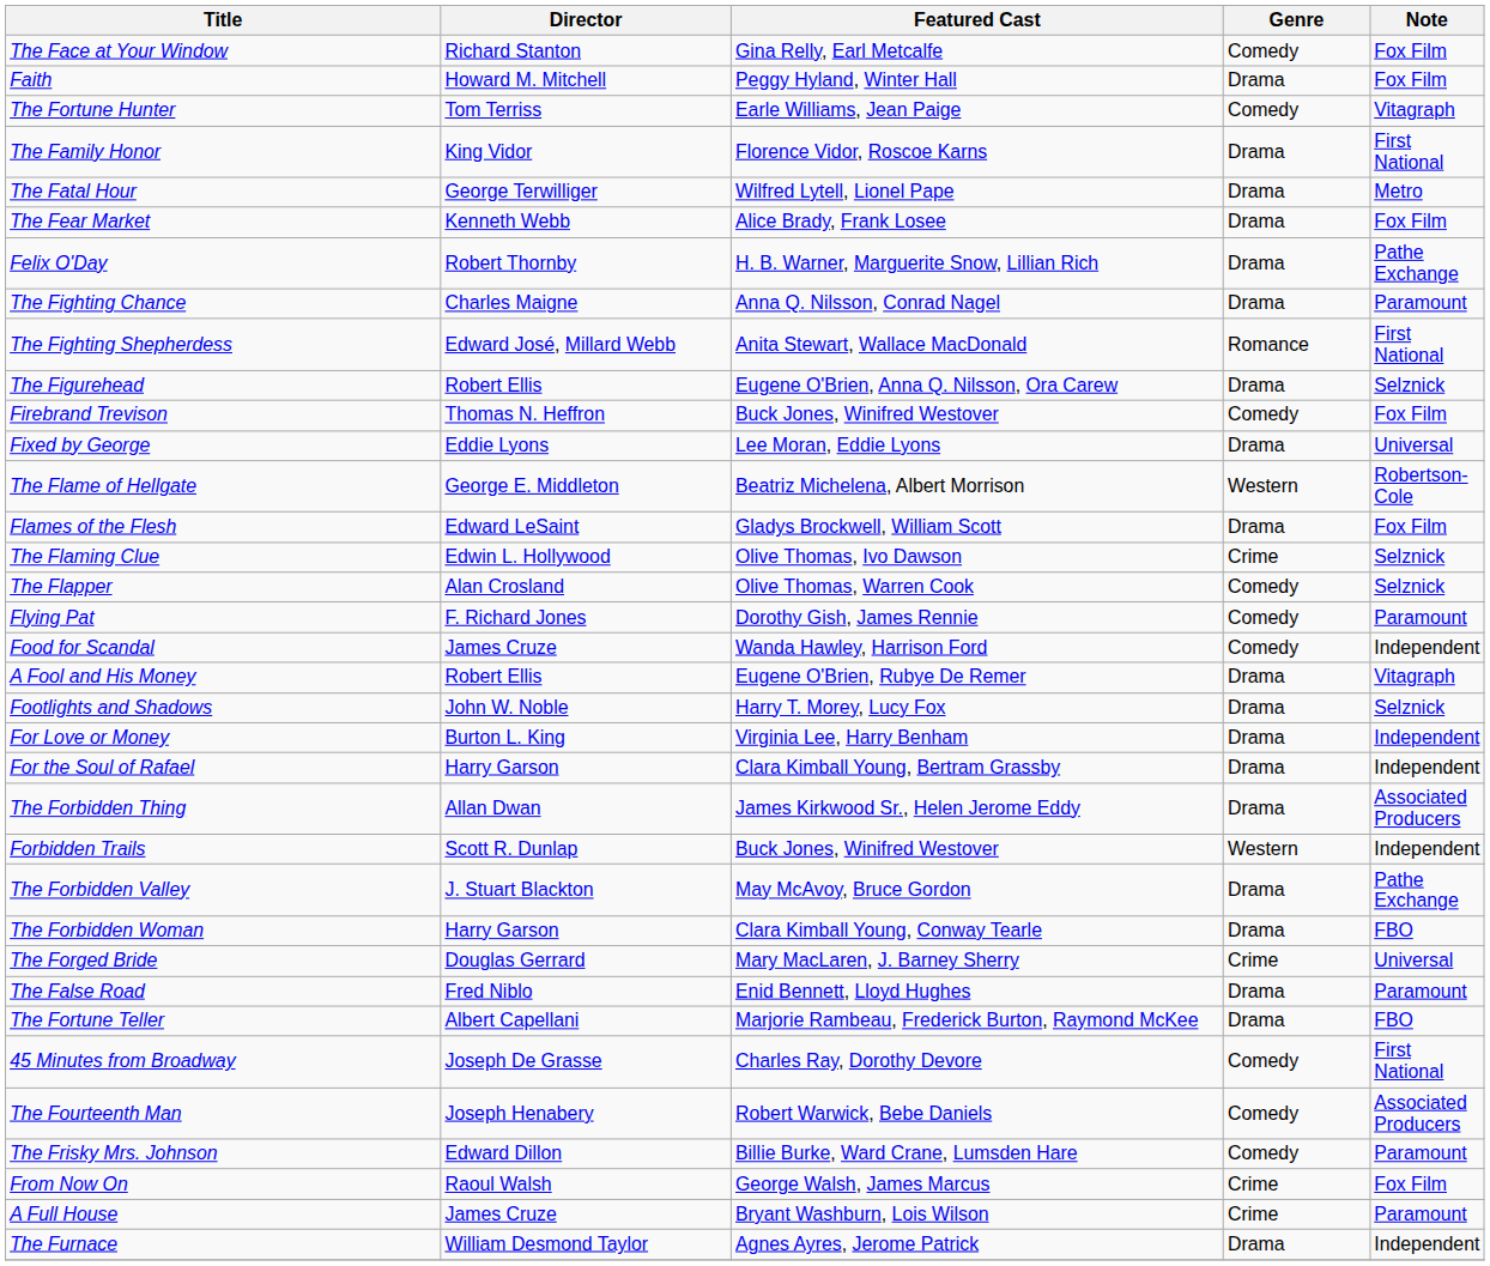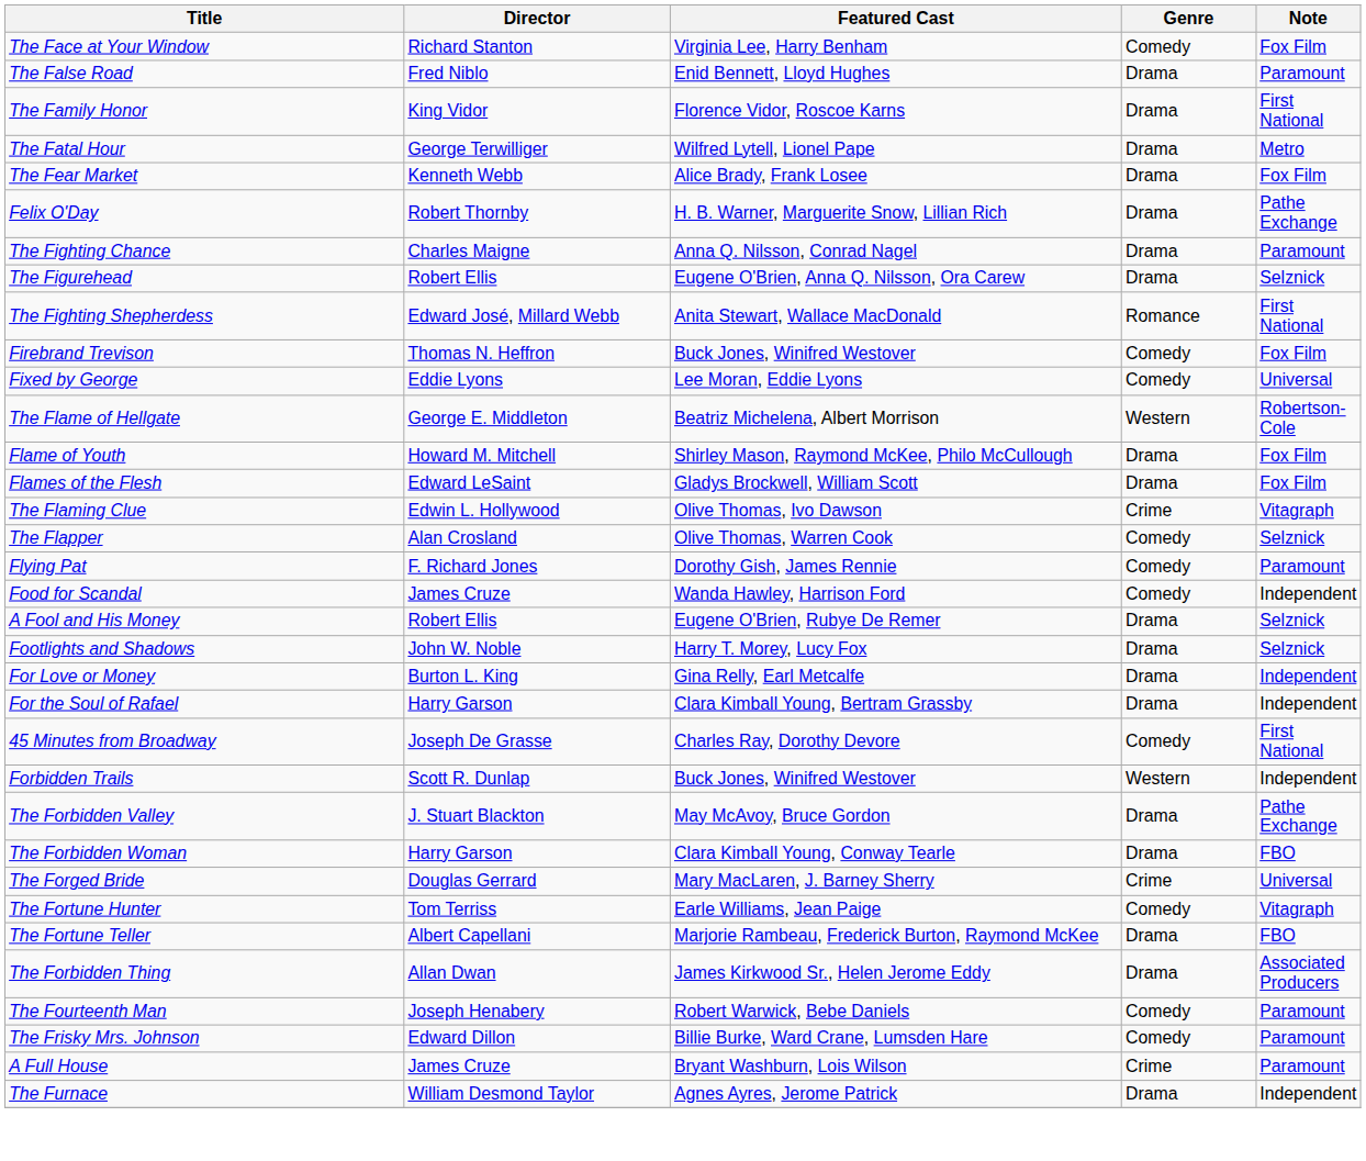 <table class="wikitable">
 <tr>
 <th style="width:30%;">Title</th>
 <th style="width:20%;">Director</th>
 <th style="width:34%;">Featured Cast</th>
 <th style="width:10%;">Genre</th>
 <th style="width:10%;">Note</th>
 </tr>
 <tr>
 <td><em><a href='#'>The Face at Your Window</a></em></td>
 <td><a href='#'>Richard Stanton</a></td>
-<td><a href='#'>Gina Relly</a>, <a href='#'>Earl Metcalfe</a></td>
+<td><a href='#'>Virginia Lee</a>, <a href='#'>Harry Benham</a></td>
 <td>Comedy</td>
 <td><a href='#'>Fox Film</a></td>
 </tr>
 <tr>
-<td><em><a href='#'>Faith</a></em></td>
-<td><a href='#'>Howard M. Mitchell</a></td>
-<td><a href='#'>Peggy Hyland</a>, <a href='#'>Winter Hall</a></td>
+<td><em><a href='#'>The False Road</a></em></td>
+<td><a href='#'>Fred Niblo</a></td>
+<td><a href='#'>Enid Bennett</a>, <a href='#'>Lloyd Hughes</a></td>
 <td>Drama</td>
-<td><a href='#'>Fox Film</a></td>
-</tr>
-<tr>
-<td><em><a href='#'>The Fortune Hunter</a></em></td>
-<td><a href='#'>Tom Terriss</a></td>
-<td><a href='#'>Earle Williams</a>, <a href='#'>Jean Paige</a></td>
-<td>Comedy</td>
-<td><a href='#'>Vitagraph</a></td>
+<td><a href='#'>Paramount</a></td>
 </tr>
 <tr>
 <td><em><a href='#'>The Family Honor</a></em></td>
 <td><a href='#'>King Vidor</a></td>
 <td><a href='#'>Florence Vidor</a>, <a href='#'>Roscoe Karns</a></td>
 <td>Drama</td>
 <td><a href='#'>First National</a></td>
 </tr>
 <tr>
 <td><em><a href='#'>The Fatal Hour</a></em></td>
 <td><a href='#'>George Terwilliger</a></td>
 <td><a href='#'>Wilfred Lytell</a>, <a href='#'>Lionel Pape</a></td>
 <td>Drama</td>
 <td><a href='#'>Metro</a></td>
 </tr>
 <tr>
 <td><em><a href='#'>The Fear Market</a></em></td>
 <td><a href='#'>Kenneth Webb</a></td>
 <td><a href='#'>Alice Brady</a>, <a href='#'>Frank Losee</a></td>
 <td>Drama</td>
 <td><a href='#'>Fox Film</a></td>
 </tr>
 <tr>
 <td><em><a href='#'>Felix O'Day</a></em></td>
 <td><a href='#'>Robert Thornby</a></td>
 <td><a href='#'>H. B. Warner</a>, <a href='#'>Marguerite Snow</a>, <a href='#'>Lillian Rich</a></td>
 <td>Drama</td>
 <td><a href='#'>Pathe Exchange</a></td>
 </tr>
 <tr>
 <td><em><a href='#'>The Fighting Chance</a></em></td>
 <td><a href='#'>Charles Maigne</a></td>
 <td><a href='#'>Anna Q. Nilsson</a>, <a href='#'>Conrad Nagel</a></td>
 <td>Drama</td>
 <td><a href='#'>Paramount</a></td>
 </tr>
 <tr>
+<td><em><a href='#'>The Figurehead</a></em></td>
+<td><a href='#'>Robert Ellis</a></td>
+<td><a href='#'>Eugene O'Brien</a>, <a href='#'>Anna Q. Nilsson</a>, <a href='#'>Ora Carew</a></td>
+<td>Drama</td>
+<td><a href='#'>Selznick</a></td>
+</tr>
+<tr>
 <td><em><a href='#'>The Fighting Shepherdess</a></em></td>
 <td><a href='#'>Edward José</a>, <a href='#'>Millard Webb</a></td>
 <td><a href='#'>Anita Stewart</a>, <a href='#'>Wallace MacDonald</a></td>
 <td>Romance</td>
 <td><a href='#'>First National</a></td>
-</tr>
-<tr>
-<td><em><a href='#'>The Figurehead</a></em></td>
-<td><a href='#'>Robert Ellis</a></td>
-<td><a href='#'>Eugene O'Brien</a>, <a href='#'>Anna Q. Nilsson</a>, <a href='#'>Ora Carew</a></td>
-<td>Drama</td>
-<td><a href='#'>Selznick</a></td>
 </tr>
 <tr>
 <td><em><a href='#'>Firebrand Trevison</a></em></td>
 <td><a href='#'>Thomas N. Heffron</a></td>
 <td><a href='#'>Buck Jones</a>, <a href='#'>Winifred Westover</a></td>
 <td>Comedy</td>
 <td><a href='#'>Fox Film</a></td>
 </tr>
 <tr>
 <td><em><a href='#'>Fixed by George</a></em></td>
 <td><a href='#'>Eddie Lyons</a></td>
 <td><a href='#'>Lee Moran</a>, <a href='#'>Eddie Lyons</a></td>
-<td>Drama</td>
+<td>Comedy</td>
 <td><a href='#'>Universal</a></td>
 </tr>
 <tr>
 <td><em><a href='#'>The Flame of Hellgate</a></em></td>
 <td><a href='#'>George E. Middleton</a></td>
 <td><a href='#'>Beatriz Michelena</a>, Albert Morrison</td>
 <td>Western</td>
 <td><a href='#'>Robertson-Cole</a></td>
+</tr>
+<tr>
+<td><em><a href='#'>Flame of Youth</a></em></td>
+<td><a href='#'>Howard M. Mitchell</a></td>
+<td><a href='#'>Shirley Mason</a>, <a href='#'>Raymond McKee</a>, <a href='#'>Philo McCullough</a></td>
+<td>Drama</td>
+<td><a href='#'>Fox Film</a></td>
 </tr>
 <tr>
 <td><em><a href='#'>Flames of the Flesh</a></em></td>
 <td><a href='#'>Edward LeSaint</a></td>
 <td><a href='#'>Gladys Brockwell</a>, <a href='#'>William Scott</a></td>
 <td>Drama</td>
 <td><a href='#'>Fox Film</a></td>
 </tr>
 <tr>
 <td><em><a href='#'>The Flaming Clue</a></em></td>
 <td><a href='#'>Edwin L. Hollywood</a></td>
 <td><a href='#'>Olive Thomas</a>, <a href='#'>Ivo Dawson</a></td>
 <td>Crime</td>
-<td><a href='#'>Selznick</a></td>
+<td><a href='#'>Vitagraph</a></td>
 </tr>
 <tr>
 <td><em><a href='#'>The Flapper</a></em></td>
 <td><a href='#'>Alan Crosland</a></td>
 <td><a href='#'>Olive Thomas</a>, <a href='#'>Warren Cook</a></td>
 <td>Comedy</td>
 <td><a href='#'>Selznick</a></td>
 </tr>
 <tr>
 <td><em><a href='#'>Flying Pat</a></em></td>
 <td><a href='#'>F. Richard Jones</a></td>
 <td><a href='#'>Dorothy Gish</a>, <a href='#'>James Rennie</a></td>
 <td>Comedy</td>
 <td><a href='#'>Paramount</a></td>
 </tr>
 <tr>
 <td><em><a href='#'>Food for Scandal</a></em></td>
 <td><a href='#'>James Cruze</a></td>
 <td><a href='#'>Wanda Hawley</a>, <a href='#'>Harrison Ford</a></td>
 <td>Comedy</td>
 <td>Independent</td>
 </tr>
 <tr>
 <td><em><a href='#'>A Fool and His Money</a></em></td>
 <td><a href='#'>Robert Ellis</a></td>
 <td><a href='#'>Eugene O'Brien</a>, <a href='#'>Rubye De Remer</a></td>
 <td>Drama</td>
-<td><a href='#'>Vitagraph</a></td>
+<td><a href='#'>Selznick</a></td>
 </tr>
 <tr>
 <td><em><a href='#'>Footlights and Shadows</a></em></td>
 <td><a href='#'>John W. Noble</a></td>
 <td><a href='#'>Harry T. Morey</a>, <a href='#'>Lucy Fox</a></td>
 <td>Drama</td>
 <td><a href='#'>Selznick</a></td>
 </tr>
 <tr>
 <td><em><a href='#'>For Love or Money</a></em></td>
 <td><a href='#'>Burton L. King</a></td>
-<td><a href='#'>Virginia Lee</a>, <a href='#'>Harry Benham</a></td>
+<td><a href='#'>Gina Relly</a>, <a href='#'>Earl Metcalfe</a></td>
 <td>Drama</td>
 <td><a href='#'>Independent</a></td>
 </tr>
 <tr>
 <td><em><a href='#'>For the Soul of Rafael</a></em></td>
 <td><a href='#'>Harry Garson</a></td>
 <td><a href='#'>Clara Kimball Young</a>, <a href='#'>Bertram Grassby</a></td>
 <td>Drama</td>
 <td>Independent</td>
 </tr>
 <tr>
-<td><em><a href='#'>The Forbidden Thing</a></em></td>
-<td><a href='#'>Allan Dwan</a></td>
-<td><a href='#'>James Kirkwood Sr.</a>, <a href='#'>Helen Jerome Eddy</a></td>
-<td>Drama</td>
-<td><a href='#'>Associated Producers</a></td>
+<td><em><a href='#'>45 Minutes from Broadway</a></em></td>
+<td><a href='#'>Joseph De Grasse</a></td>
+<td><a href='#'>Charles Ray</a>, <a href='#'>Dorothy Devore</a></td>
+<td>Comedy</td>
+<td><a href='#'>First National</a></td>
 </tr>
 <tr>
 <td><em><a href='#'>Forbidden Trails</a></em></td>
 <td><a href='#'>Scott R. Dunlap</a></td>
 <td><a href='#'>Buck Jones</a>, <a href='#'>Winifred Westover</a></td>
 <td>Western</td>
 <td>Independent</td>
 </tr>
 <tr>
 <td><em><a href='#'>The Forbidden Valley</a></em></td>
 <td><a href='#'>J. Stuart Blackton</a></td>
 <td><a href='#'>May McAvoy</a>, <a href='#'>Bruce Gordon</a></td>
 <td>Drama</td>
 <td><a href='#'>Pathe Exchange</a></td>
 </tr>
 <tr>
 <td><em><a href='#'>The Forbidden Woman</a></em></td>
 <td><a href='#'>Harry Garson</a></td>
 <td><a href='#'>Clara Kimball Young</a>, <a href='#'>Conway Tearle</a></td>
 <td>Drama</td>
 <td><a href='#'>FBO</a></td>
 </tr>
 <tr>
 <td><em><a href='#'>The Forged Bride</a></em></td>
 <td><a href='#'>Douglas Gerrard</a></td>
 <td><a href='#'>Mary MacLaren</a>, <a href='#'>J. Barney Sherry</a></td>
 <td>Crime</td>
 <td><a href='#'>Universal</a></td>
 </tr>
 <tr>
-<td><em><a href='#'>The False Road</a></em></td>
-<td><a href='#'>Fred Niblo</a></td>
-<td><a href='#'>Enid Bennett</a>, <a href='#'>Lloyd Hughes</a></td>
-<td>Drama</td>
-<td><a href='#'>Paramount</a></td>
+<td><em><a href='#'>The Fortune Hunter</a></em></td>
+<td><a href='#'>Tom Terriss</a></td>
+<td><a href='#'>Earle Williams</a>, <a href='#'>Jean Paige</a></td>
+<td>Comedy</td>
+<td><a href='#'>Vitagraph</a></td>
 </tr>
 <tr>
 <td><em><a href='#'>The Fortune Teller</a></em></td>
 <td><a href='#'>Albert Capellani</a></td>
 <td><a href='#'>Marjorie Rambeau</a>, <a href='#'>Frederick Burton</a>, <a href='#'>Raymond McKee</a></td>
 <td>Drama</td>
 <td><a href='#'>FBO</a></td>
 </tr>
 <tr>
-<td><em><a href='#'>45 Minutes from Broadway</a></em></td>
-<td><a href='#'>Joseph De Grasse</a></td>
-<td><a href='#'>Charles Ray</a>, <a href='#'>Dorothy Devore</a></td>
-<td>Comedy</td>
-<td><a href='#'>First National</a></td>
+<td><em><a href='#'>The Forbidden Thing</a></em></td>
+<td><a href='#'>Allan Dwan</a></td>
+<td><a href='#'>James Kirkwood Sr.</a>, <a href='#'>Helen Jerome Eddy</a></td>
+<td>Drama</td>
+<td><a href='#'>Associated Producers</a></td>
 </tr>
 <tr>
 <td><em><a href='#'>The Fourteenth Man</a></em></td>
 <td><a href='#'>Joseph Henabery</a></td>
 <td><a href='#'>Robert Warwick</a>, <a href='#'>Bebe Daniels</a></td>
 <td>Comedy</td>
-<td><a href='#'>Associated Producers</a></td>
+<td><a href='#'>Paramount</a></td>
 </tr>
 <tr>
 <td><em><a href='#'>The Frisky Mrs. Johnson</a></em></td>
 <td><a href='#'>Edward Dillon</a></td>
 <td><a href='#'>Billie Burke</a>, <a href='#'>Ward Crane</a>, <a href='#'>Lumsden Hare</a></td>
 <td>Comedy</td>
 <td><a href='#'>Paramount</a></td>
-</tr>
-<tr>
-<td><em><a href='#'>From Now On</a></em></td>
-<td><a href='#'>Raoul Walsh</a></td>
-<td><a href='#'>George Walsh</a>, <a href='#'>James Marcus</a></td>
-<td>Crime</td>
-<td><a href='#'>Fox Film</a></td>
 </tr>
 <tr>
 <td><em><a href='#'>A Full House</a></em></td>
 <td><a href='#'>James Cruze</a></td>
 <td><a href='#'>Bryant Washburn</a>, <a href='#'>Lois Wilson</a></td>
 <td>Crime</td>
 <td><a href='#'>Paramount</a></td>
 </tr>
 <tr>
 <td><em><a href='#'>The Furnace</a></em></td>
 <td><a href='#'>William Desmond Taylor</a></td>
 <td><a href='#'>Agnes Ayres</a>, <a href='#'>Jerome Patrick</a></td>
 <td>Drama</td>
 <td>Independent</td>
 </tr>
 <tr>
 </tr>
 </table>
